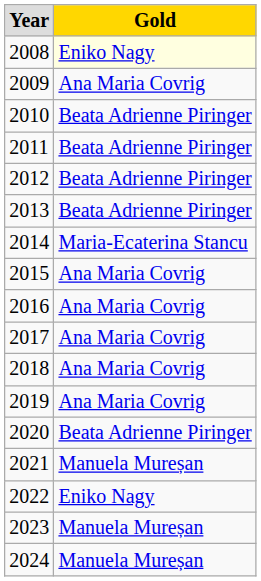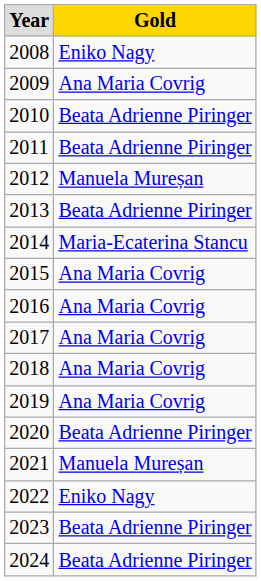 <table class="wikitable" style="text-align:left;">
 <tr>
 <td style="background:#DDDDDD; font-weight:bold; text-align:center;">Year</td>
 <td style="background:gold; font-weight:bold; text-align:center;">Gold</td>
 </tr>
 <tr>
 <td>2008</td>
-<td style="background: lightyellow;"><a href='#'>Eniko Nagy</a></td>
+<td><a href='#'>Eniko Nagy</a></td>
 </tr>
 <tr>
 <td>2009</td>
 <td><a href='#'>Ana Maria Covrig</a></td>
 </tr>
 <tr>
 <td>2010</td>
 <td><a href='#'>Beata Adrienne Piringer</a></td>
 </tr>
 <tr>
 <td>2011</td>
 <td><a href='#'>Beata Adrienne Piringer</a></td>
 </tr>
 <tr>
 <td>2012</td>
-<td><a href='#'>Beata Adrienne Piringer</a></td>
+<td><a href='#'>Manuela Mureșan</a></td>
 </tr>
 <tr>
 <td>2013</td>
 <td><a href='#'>Beata Adrienne Piringer</a></td>
 </tr>
 <tr>
 <td>2014</td>
 <td><a href='#'>Maria-Ecaterina Stancu</a></td>
 </tr>
 <tr>
 <td>2015</td>
 <td><a href='#'>Ana Maria Covrig</a></td>
 </tr>
 <tr>
 <td>2016</td>
 <td><a href='#'>Ana Maria Covrig</a></td>
 </tr>
 <tr>
 <td>2017</td>
 <td><a href='#'>Ana Maria Covrig</a></td>
 </tr>
 <tr>
 <td>2018</td>
 <td><a href='#'>Ana Maria Covrig</a></td>
 </tr>
 <tr>
 <td>2019</td>
 <td><a href='#'>Ana Maria Covrig</a></td>
 </tr>
 <tr>
 <td>2020</td>
 <td><a href='#'>Beata Adrienne Piringer</a></td>
 </tr>
 <tr>
 <td>2021</td>
 <td><a href='#'>Manuela Mureșan</a></td>
 </tr>
 <tr>
 <td>2022</td>
 <td><a href='#'>Eniko Nagy</a></td>
 </tr>
 <tr>
 <td>2023</td>
-<td><a href='#'>Manuela Mureșan</a></td>
+<td><a href='#'>Beata Adrienne Piringer</a></td>
 </tr>
 <tr>
 <td>2024</td>
-<td><a href='#'>Manuela Mureșan</a></td>
+<td><a href='#'>Beata Adrienne Piringer</a></td>
 </tr>
 </table>
